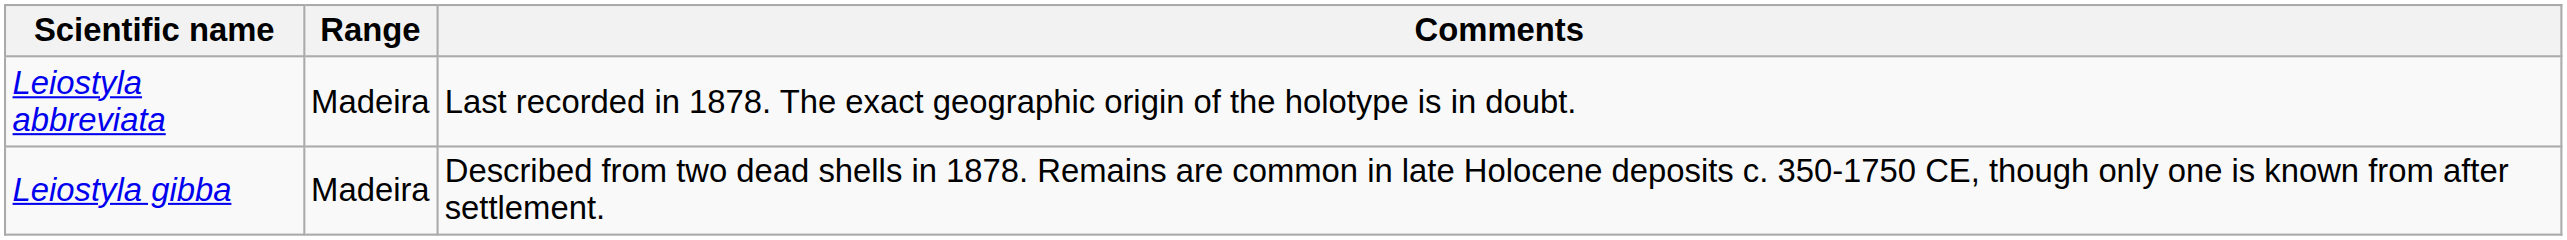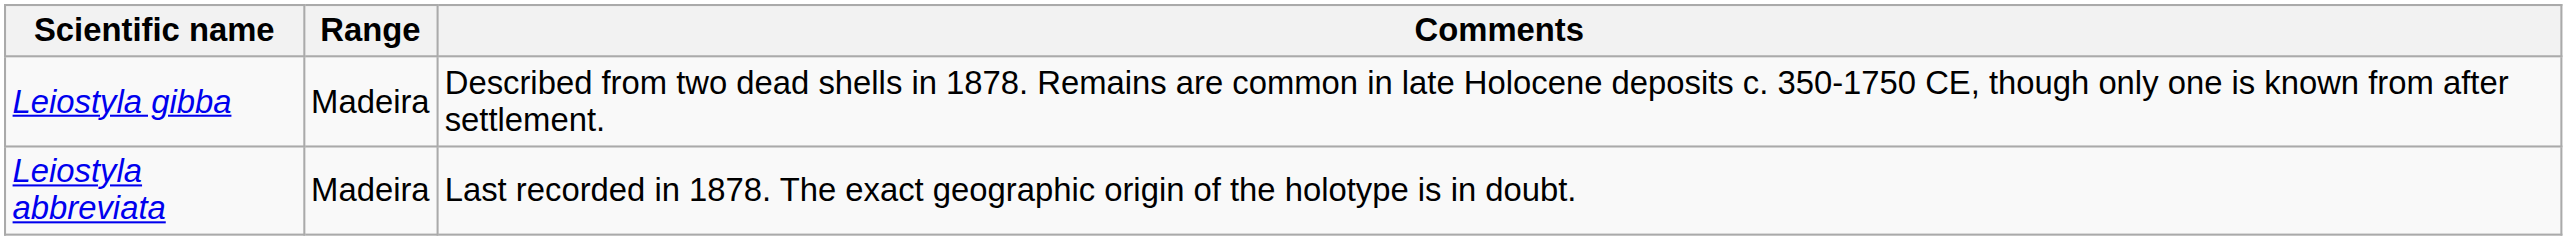 <table class="wikitable">
 <tr>
 <th>Scientific name</th>
 <th>Range</th>
 <th class="unsortable">Comments</th>
 </tr>
 <tr>
+<td><em><a href='#'>Leiostyla gibba</a></em></td>
+<td>Madeira</td>
+<td>Described from two dead shells in 1878. Remains are common in late Holocene deposits c. 350-1750 CE, though only one is known from after settlement.</td>
+</tr>
+<tr>
 <td><em><a href='#'>Leiostyla abbreviata</a></em></td>
 <td>Madeira</td>
 <td>Last recorded in 1878. The exact geographic origin of the holotype is in doubt.</td>
 </tr>
-<tr>
-<td><em><a href='#'>Leiostyla gibba</a></em></td>
-<td>Madeira</td>
-<td>Described from two dead shells in 1878. Remains are common in late Holocene deposits c. 350-1750 CE, though only one is known from after settlement.</td>
-</tr>
 </table>
